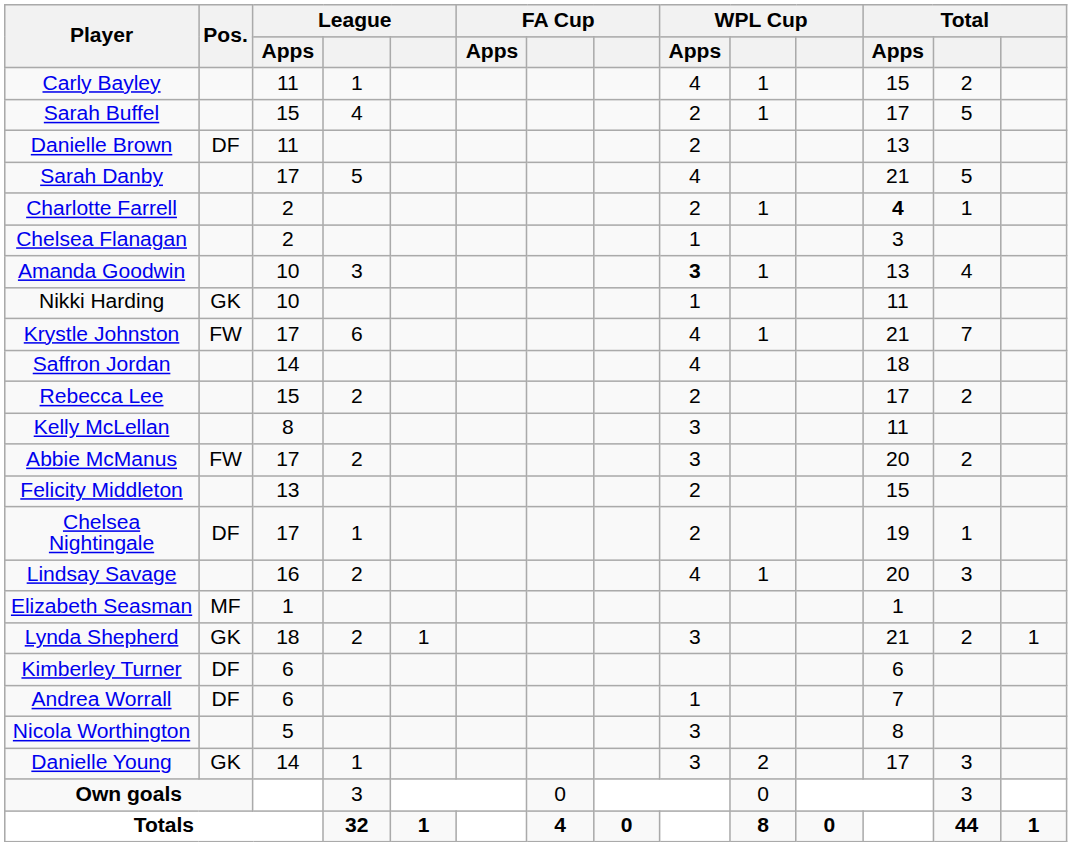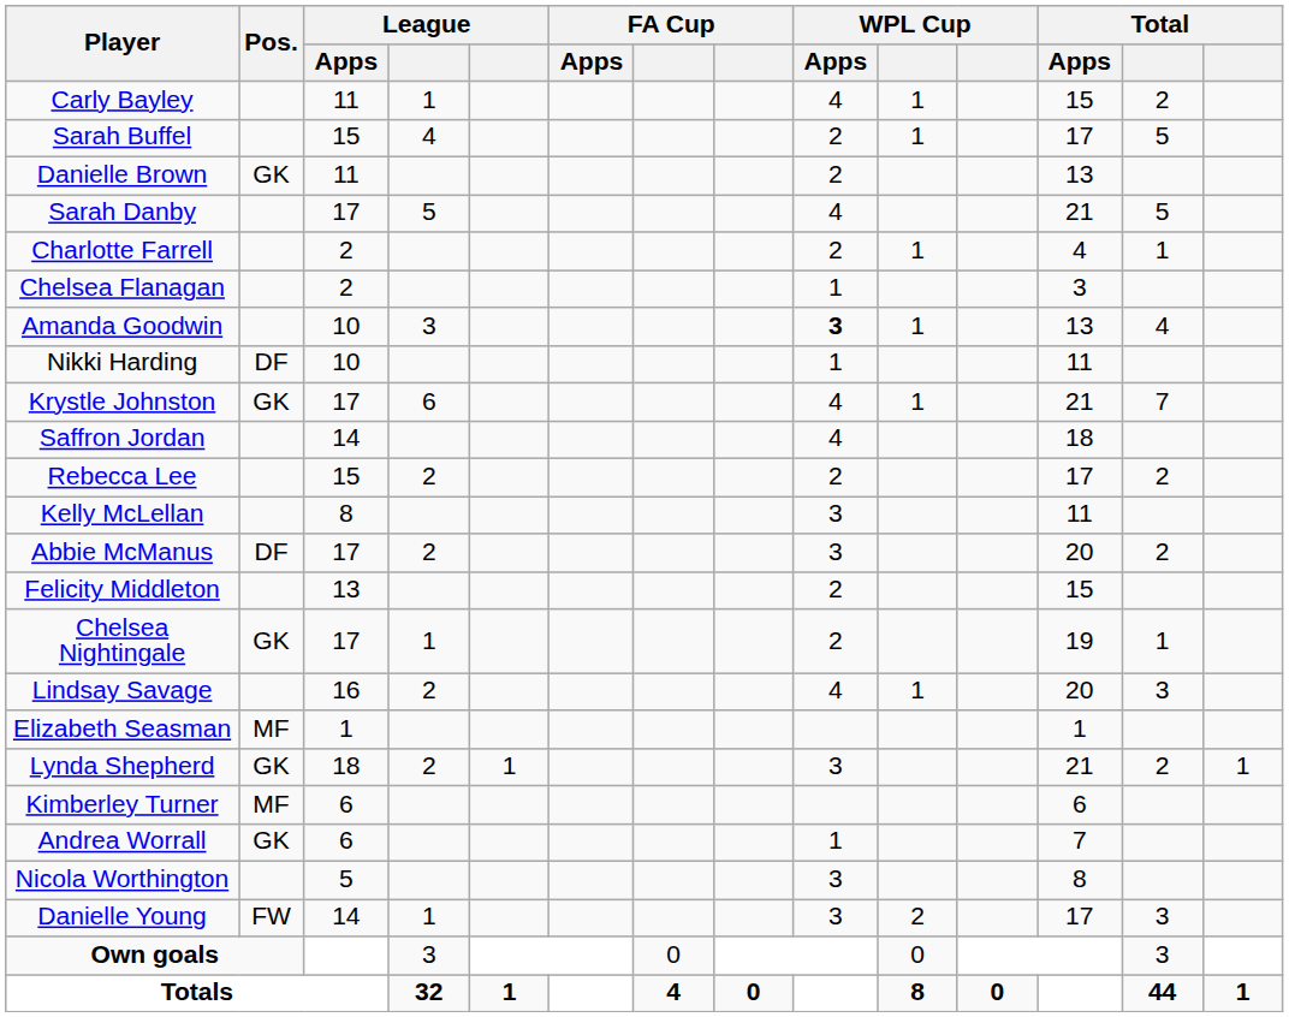 <table class="wikitable sortable alternance"  style="font-size:86%; text-align:center; line-height:14px; width:55%;">
 <tr>
 <th rowspan="2" scope="col" style="width:125px;"><strong>Player</strong></th>
 <th rowspan="2" style="width:10px;"><strong>Pos.</strong></th>
 <th colspan="3"><strong>League</strong></th>
 <th colspan="3"><strong>FA Cup</strong></th>
 <th colspan="3"><strong>WPL Cup</strong></th>
 <th colspan="3"><strong>Total</strong></th>
 </tr>
 <tr style="text-align:center;">
 <th width=40><strong>Apps</strong></th>
 <th width=40></th>
 <th width=40></th>
 <th width=40><strong>Apps</strong></th>
 <th width=40></th>
 <th width=40></th>
 <th width=40><strong>Apps</strong></th>
 <th width=40></th>
 <th width=40></th>
 <th width=40><strong>Apps</strong></th>
 <th width=40></th>
 <th width=40></th>
 </tr>
 <tr>
 <td><a href='#'>Carly Bayley</a></td>
 <td></td>
 <td>11</td>
 <td>1</td>
 <td></td>
 <td></td>
 <td></td>
 <td></td>
 <td>4</td>
 <td>1</td>
 <td></td>
 <td>15</td>
 <td>2</td>
 <td></td>
 </tr>
 <tr>
 <td><a href='#'>Sarah Buffel</a></td>
 <td></td>
 <td>15</td>
 <td>4</td>
 <td></td>
 <td></td>
 <td></td>
 <td></td>
 <td>2</td>
 <td>1</td>
 <td></td>
 <td>17</td>
 <td>5</td>
 <td></td>
 </tr>
 <tr>
 <td><a href='#'>Danielle Brown</a></td>
-<td>DF</td>
+<td>GK</td>
 <td>11</td>
 <td></td>
 <td></td>
 <td></td>
 <td></td>
 <td></td>
 <td>2</td>
 <td></td>
 <td></td>
 <td>13</td>
 <td></td>
 <td></td>
 </tr>
 <tr>
 <td><a href='#'>Sarah Danby</a></td>
 <td></td>
 <td>17</td>
 <td>5</td>
 <td></td>
 <td></td>
 <td></td>
 <td></td>
 <td>4</td>
 <td></td>
 <td></td>
 <td>21</td>
 <td>5</td>
 <td></td>
 </tr>
 <tr>
 <td><a href='#'>Charlotte Farrell</a></td>
 <td></td>
 <td>2</td>
 <td></td>
 <td></td>
 <td></td>
 <td></td>
 <td></td>
 <td>2</td>
 <td>1</td>
 <td></td>
-<td><strong>4</strong></td>
+<td>4</td>
 <td>1</td>
 <td></td>
 </tr>
 <tr>
 <td><a href='#'>Chelsea Flanagan</a></td>
 <td></td>
 <td>2</td>
 <td></td>
 <td></td>
 <td></td>
 <td></td>
 <td></td>
 <td>1</td>
 <td></td>
 <td></td>
 <td>3</td>
 <td></td>
 <td></td>
 </tr>
 <tr>
 <td><a href='#'>Amanda Goodwin</a></td>
 <td></td>
 <td>10</td>
 <td>3</td>
 <td></td>
 <td></td>
 <td></td>
 <td></td>
 <td><strong>3</strong></td>
 <td>1</td>
 <td></td>
 <td>13</td>
 <td>4</td>
 <td></td>
 </tr>
 <tr>
 <td>Nikki Harding</td>
-<td>GK</td>
+<td>DF</td>
 <td>10</td>
 <td></td>
 <td></td>
 <td></td>
 <td></td>
 <td></td>
 <td>1</td>
 <td></td>
 <td></td>
 <td>11</td>
 <td></td>
 <td></td>
 </tr>
 <tr>
 <td><a href='#'>Krystle Johnston</a></td>
-<td>FW</td>
+<td>GK</td>
 <td>17</td>
 <td>6</td>
 <td></td>
 <td></td>
 <td></td>
 <td></td>
 <td>4</td>
 <td>1</td>
 <td></td>
 <td>21</td>
 <td>7</td>
 <td></td>
 </tr>
 <tr>
 <td><a href='#'>Saffron Jordan</a></td>
 <td></td>
 <td>14</td>
 <td></td>
 <td></td>
 <td></td>
 <td></td>
 <td></td>
 <td>4</td>
 <td></td>
 <td></td>
 <td>18</td>
 <td></td>
 <td></td>
 </tr>
 <tr>
 <td><a href='#'>Rebecca Lee</a></td>
 <td></td>
 <td>15</td>
 <td>2</td>
 <td></td>
 <td></td>
 <td></td>
 <td></td>
 <td>2</td>
 <td></td>
 <td></td>
 <td>17</td>
 <td>2</td>
 <td></td>
 </tr>
 <tr>
 <td><a href='#'>Kelly McLellan</a></td>
 <td></td>
 <td>8</td>
 <td></td>
 <td></td>
 <td></td>
 <td></td>
 <td></td>
 <td>3</td>
 <td></td>
 <td></td>
 <td>11</td>
 <td></td>
 <td></td>
 </tr>
 <tr>
 <td><a href='#'>Abbie McManus</a></td>
-<td>FW</td>
+<td>DF</td>
 <td>17</td>
 <td>2</td>
 <td></td>
 <td></td>
 <td></td>
 <td></td>
 <td>3</td>
 <td></td>
 <td></td>
 <td>20</td>
 <td>2</td>
 <td></td>
 </tr>
 <tr>
 <td><a href='#'>Felicity Middleton</a></td>
 <td></td>
 <td>13</td>
 <td></td>
 <td></td>
 <td></td>
 <td></td>
 <td></td>
 <td>2</td>
 <td></td>
 <td></td>
 <td>15</td>
 <td></td>
 <td></td>
 </tr>
 <tr>
 <td><a href='#'>Chelsea Nightingale</a></td>
-<td>DF</td>
+<td>GK</td>
 <td>17</td>
 <td>1</td>
 <td></td>
 <td></td>
 <td></td>
 <td></td>
 <td>2</td>
 <td></td>
 <td></td>
 <td>19</td>
 <td>1</td>
 <td></td>
 </tr>
 <tr>
 <td><a href='#'>Lindsay Savage</a></td>
 <td></td>
 <td>16</td>
 <td>2</td>
 <td></td>
 <td></td>
 <td></td>
 <td></td>
 <td>4</td>
 <td>1</td>
 <td></td>
 <td>20</td>
 <td>3</td>
 <td></td>
 </tr>
 <tr>
 <td><a href='#'>Elizabeth Seasman</a></td>
 <td>MF</td>
 <td>1</td>
 <td></td>
 <td></td>
 <td></td>
 <td></td>
 <td></td>
 <td></td>
 <td></td>
 <td></td>
 <td>1</td>
 <td></td>
 <td></td>
 </tr>
 <tr>
 <td><a href='#'>Lynda Shepherd</a></td>
 <td>GK</td>
 <td>18</td>
 <td>2</td>
 <td>1</td>
 <td></td>
 <td></td>
 <td></td>
 <td>3</td>
 <td></td>
 <td></td>
 <td>21</td>
 <td>2</td>
 <td>1</td>
 </tr>
 <tr>
 <td><a href='#'>Kimberley Turner</a></td>
-<td>DF</td>
+<td>MF</td>
 <td>6</td>
 <td></td>
 <td></td>
 <td></td>
 <td></td>
 <td></td>
 <td></td>
 <td></td>
 <td></td>
 <td>6</td>
 <td></td>
 <td></td>
 </tr>
 <tr>
 <td><a href='#'>Andrea Worrall</a></td>
-<td>DF</td>
+<td>GK</td>
 <td>6</td>
 <td></td>
 <td></td>
 <td></td>
 <td></td>
 <td></td>
 <td>1</td>
 <td></td>
 <td></td>
 <td>7</td>
 <td></td>
 <td></td>
 </tr>
 <tr>
 <td><a href='#'>Nicola Worthington</a></td>
 <td></td>
 <td>5</td>
 <td></td>
 <td></td>
 <td></td>
 <td></td>
 <td></td>
 <td>3</td>
 <td></td>
 <td></td>
 <td>8</td>
 <td></td>
 <td></td>
 </tr>
 <tr>
 <td><a href='#'>Danielle Young</a></td>
-<td>GK</td>
+<td>FW</td>
 <td>14</td>
 <td>1</td>
 <td></td>
 <td></td>
 <td></td>
 <td></td>
 <td>3</td>
 <td>2</td>
 <td></td>
 <td>17</td>
 <td>3</td>
 <td></td>
 </tr>
 <tr class="sortbottom">
 <td colspan="2"><strong>Own goals</strong></td>
 <td ! style="background:white; text-align: center;"></td>
 <td>3</td>
 <td ! colspan="2" style="background:white; text-align: center;"></td>
 <td>0</td>
 <td ! colspan="2" style="background:white; text-align: center;"></td>
 <td>0</td>
 <td ! colspan="2" style="background:white; text-align: center;"></td>
 <td>3</td>
 <td ! style="background:white; text-align: center;"></td>
 </tr>
 <tr class="sortbottom">
 <td colspan="3"  style="background:white; text-align: center;"><strong>Totals</strong></td>
 <td><strong>32</strong></td>
 <td><strong>1</strong></td>
 <td ! rowspan="2" style="background:white; text-align: center;"></td>
 <td><strong>4</strong></td>
 <td><strong>0</strong></td>
 <td ! rowspan="2" style="background:white; text-align: center;"></td>
 <td><strong>8</strong></td>
 <td><strong>0</strong></td>
 <td ! rowspan="2" style="background:white; text-align: center;"></td>
 <td><strong>44</strong></td>
 <td><strong>1</strong></td>
 </tr>
 </table>
